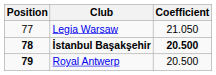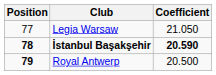 <table class="wikitable" style="text-align: center;">
 <tr>
 <th>Position</th>
 <th>Club</th>
 <th>Coefficient</th>
 </tr>
 <tr>
 <td>77</td>
 <td align=left> <a href='#'>Legia Warsaw</a></td>
 <td>21.050</td>
 </tr>
 <tr>
 <td><strong>78</strong></td>
 <td align=left> <strong>İstanbul Başakşehir</strong></td>
-<td><strong>20.500</strong></td>
+<td><strong>20.590</strong></td>
 </tr>
 <tr>
 <td><strong>79</strong></td>
 <td align=left> <a href='#'>Royal Antwerp</a></td>
 <td>20.500</td>
 </tr>
 </table>
